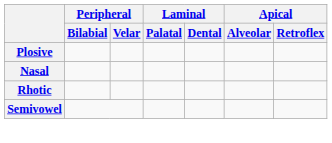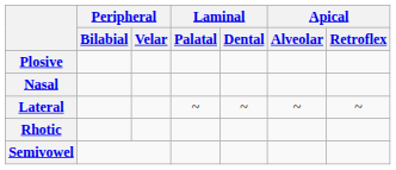 <table class="wikitable" style="text-align: center;">
 <tr>
 <th rowspan=2></th>
 <th colspan=2><a href='#'>Peripheral</a></th>
 <th colspan=2><a href='#'>Laminal</a></th>
 <th colspan=2><a href='#'>Apical</a></th>
 </tr>
 <tr>
 <th><a href='#'>Bilabial</a></th>
 <th><a href='#'>Velar</a></th>
 <th><a href='#'>Palatal</a></th>
 <th><a href='#'>Dental</a></th>
 <th><a href='#'>Alveolar</a></th>
 <th><a href='#'>Retroflex</a></th>
 </tr>
 <tr>
 <th><a href='#'>Plosive</a></th>
 <td></td>
 <td></td>
 <td></td>
 <td></td>
 <td></td>
 <td></td>
 </tr>
 <tr>
 <th><a href='#'>Nasal</a></th>
 <td></td>
 <td></td>
 <td></td>
 <td></td>
 <td></td>
 <td></td>
 </tr>
 <tr>
+<th><a href='#'>Lateral</a></th>
+<td></td>
+<td></td>
+<td> ~ </td>
+<td> ~ </td>
+<td> ~ </td>
+<td> ~ </td>
+</tr>
+<tr>
 <th><a href='#'>Rhotic</a></th>
 <td></td>
 <td></td>
 <td></td>
 <td></td>
 <td></td>
 <td></td>
 </tr>
 <tr>
 <th><a href='#'>Semivowel</a></th>
 <td colspan=2></td>
 <td></td>
 <td></td>
 <td></td>
 <td></td>
 </tr>
 </table>
